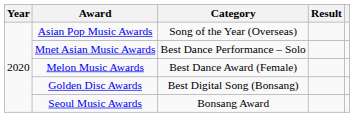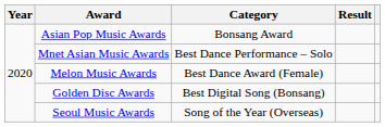 <table class="wikitable" style="text-align:center;">
 <tr>
 <th>Year</th>
 <th>Award</th>
 <th>Category</th>
 <th>Result</th>
 <th></th>
 </tr>
 <tr>
 <td rowspan="5">2020</td>
 <td><a href='#'>Asian Pop Music Awards</a></td>
-<td>Song of the Year (Overseas)</td>
+<td>Bonsang Award</td>
 <td></td>
 <td></td>
 </tr>
 <tr>
 <td><a href='#'>Mnet Asian Music Awards</a></td>
 <td>Best Dance Performance – Solo</td>
 <td></td>
 <td></td>
 </tr>
 <tr>
 <td><a href='#'>Melon Music Awards</a></td>
 <td>Best Dance Award (Female)</td>
 <td></td>
 <td></td>
 </tr>
 <tr>
 <td><a href='#'>Golden Disc Awards</a></td>
 <td>Best Digital Song (Bonsang)</td>
 <td></td>
 <td></td>
 </tr>
 <tr>
 <td><a href='#'>Seoul Music Awards</a></td>
-<td>Bonsang Award</td>
+<td>Song of the Year (Overseas)</td>
 <td></td>
 <td></td>
 </tr>
 </table>
